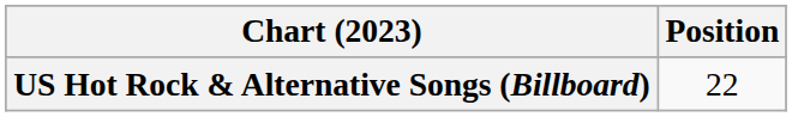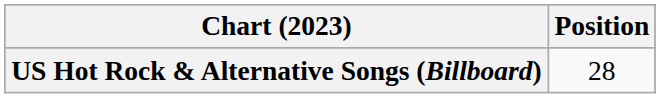 <table class="wikitable plainrowheaders" style="text-align: center">
 <tr>
 <th scope="col">Chart (2023)</th>
 <th scope="col">Position</th>
 </tr>
 <tr>
 <th scope="row">US Hot Rock & Alternative Songs (<em>Billboard</em>)</th>
-<td>22</td>
+<td>28</td>
 </tr>
 </table>
